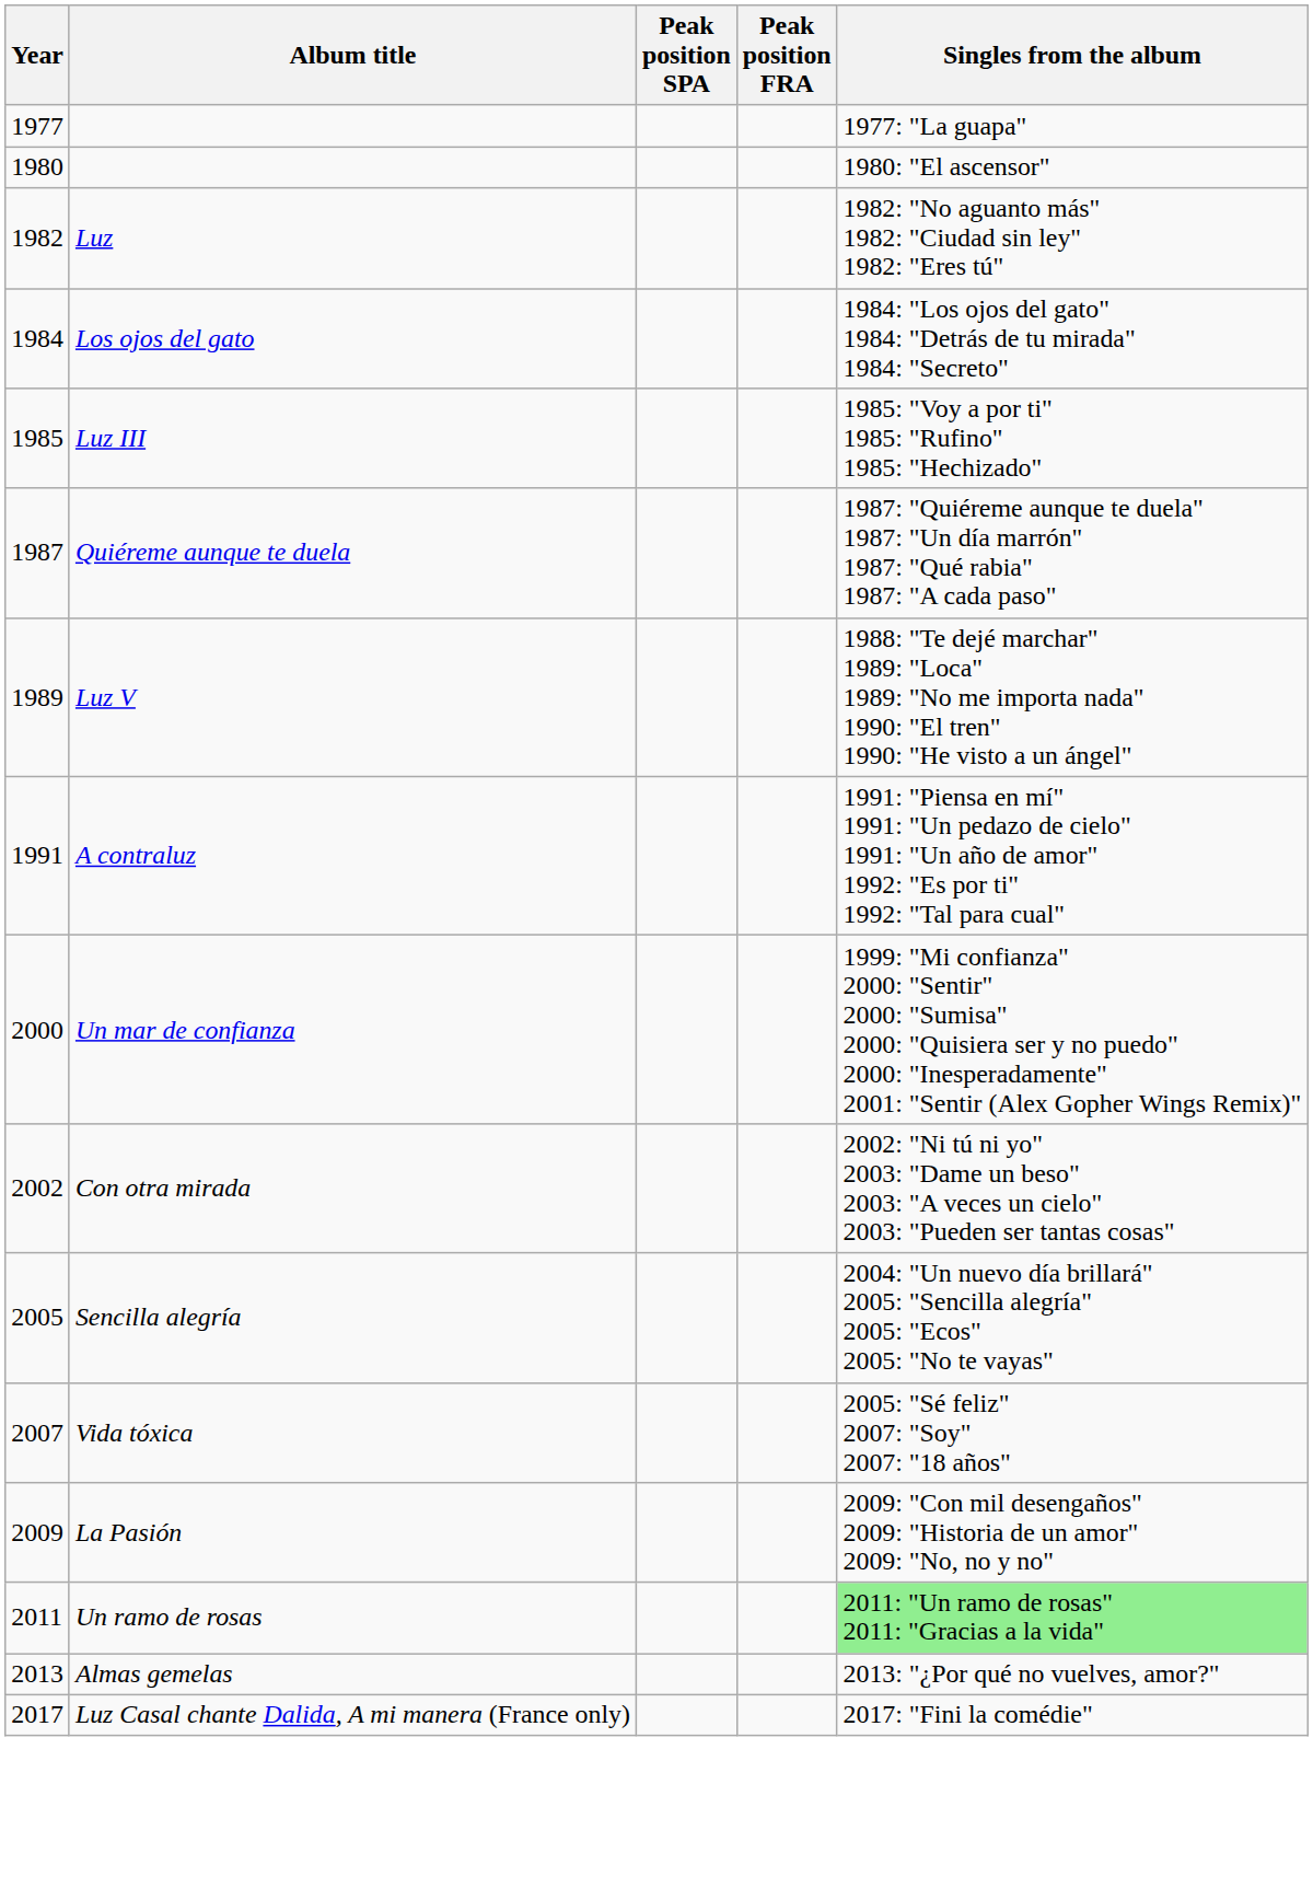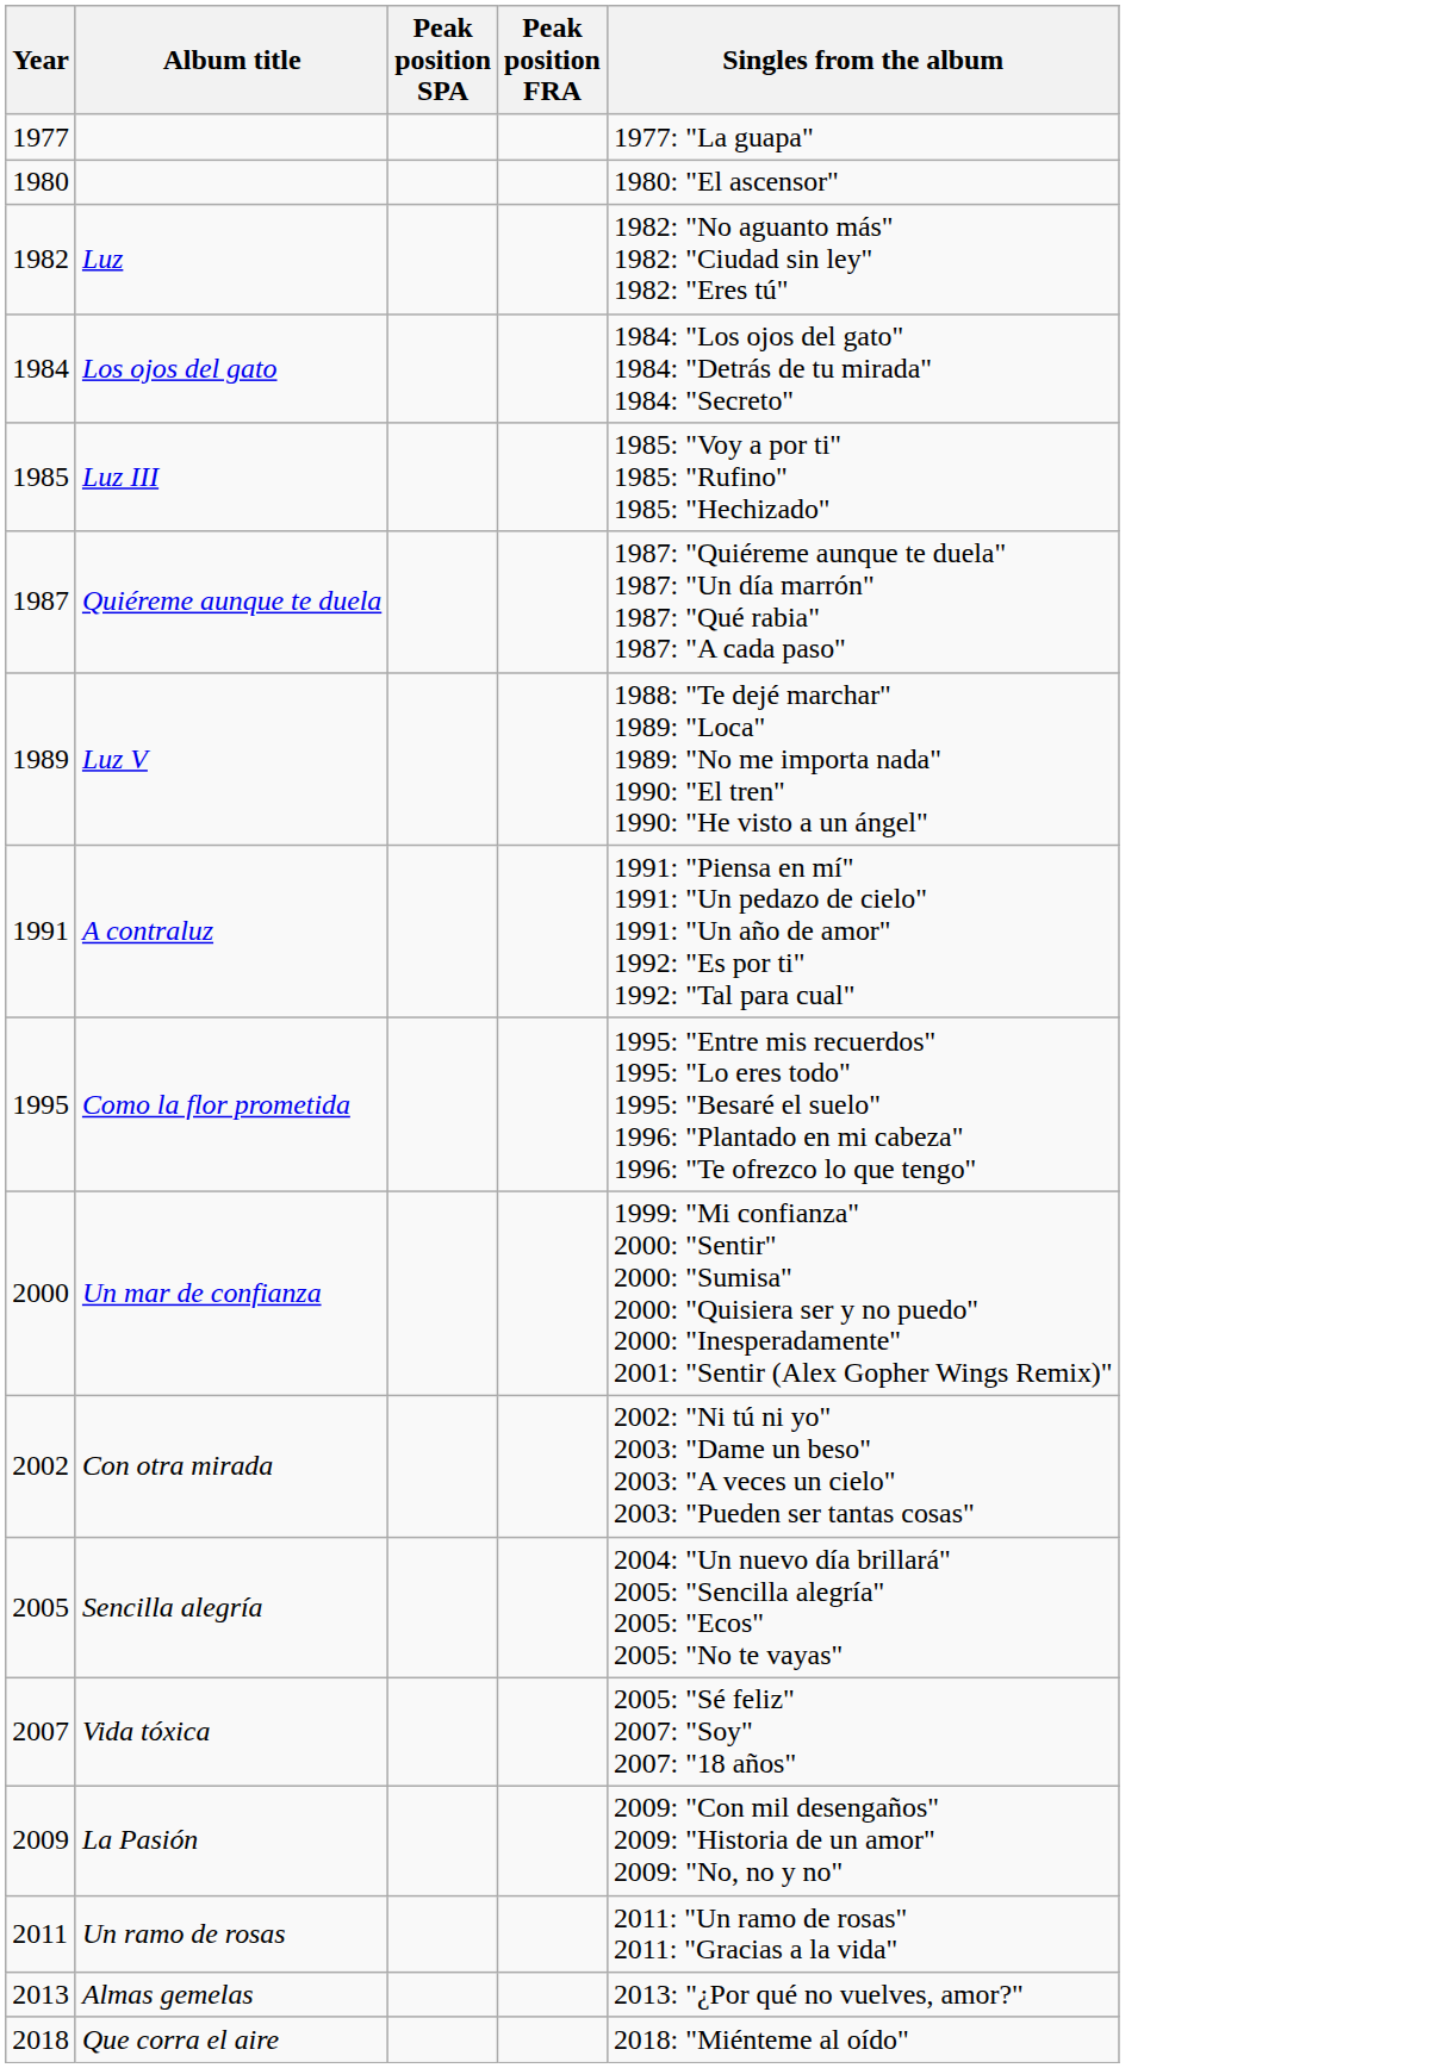 <table class="wikitable">
 <tr>
 <th>Year</th>
 <th>Album title</th>
 <th>Peak <br>position <br> SPA</th>
 <th>Peak <br>position <br> FRA</th>
 <th>Singles from the album</th>
 </tr>
 <tr>
 <td>1977</td>
 <td></td>
 <td></td>
 <td></td>
 <td>1977: "La guapa"</td>
 </tr>
 <tr>
 <td>1980</td>
 <td></td>
 <td></td>
 <td></td>
 <td>1980: "El ascensor"</td>
 </tr>
 <tr>
 <td>1982</td>
 <td><em><a href='#'>Luz</a></em></td>
 <td></td>
 <td></td>
 <td>1982: "No aguanto más" <br> 1982: "Ciudad sin ley" <br> 1982: "Eres tú"</td>
 </tr>
 <tr>
 <td>1984</td>
 <td><em><a href='#'>Los ojos del gato</a></em></td>
 <td></td>
 <td></td>
 <td>1984: "Los ojos del gato" <br> 1984: "Detrás de tu mirada" <br> 1984: "Secreto"</td>
 </tr>
 <tr>
 <td>1985</td>
 <td><em><a href='#'>Luz III</a></em></td>
 <td></td>
 <td></td>
 <td>1985: "Voy a por ti" <br> 1985: "Rufino" <br> 1985: "Hechizado"</td>
 </tr>
 <tr>
 <td>1987</td>
 <td><em><a href='#'>Quiéreme aunque te duela</a></em></td>
 <td></td>
 <td></td>
 <td>1987: "Quiéreme aunque te duela" <br> 1987: "Un día marrón" <br> 1987: "Qué rabia" <br> 1987: "A cada paso"</td>
 </tr>
 <tr>
 <td>1989</td>
 <td><em><a href='#'>Luz V</a></em></td>
 <td></td>
 <td></td>
 <td>1988: "Te dejé marchar" <br> 1989: "Loca" <br> 1989: "No me importa nada" <br> 1990: "El tren" <br> 1990: "He visto a un ángel"</td>
 </tr>
 <tr>
 <td>1991</td>
 <td><em><a href='#'>A contraluz</a></em></td>
 <td></td>
 <td></td>
 <td>1991: "Piensa en mí" <br> 1991: "Un pedazo de cielo" <br> 1991: "Un año de amor" <br> 1992: "Es por ti" <br> 1992: "Tal para cual"</td>
 </tr>
 <tr>
+<td>1995</td>
+<td><em><a href='#'>Como la flor prometida</a></em></td>
+<td></td>
+<td></td>
+<td>1995: "Entre mis recuerdos" <br> 1995: "Lo eres todo" <br> 1995: "Besaré el suelo" <br> 1996: "Plantado en mi cabeza" <br> 1996: "Te ofrezco lo que tengo"</td>
+</tr>
+<tr>
 <td>2000</td>
 <td><em><a href='#'>Un mar de confianza</a></em></td>
 <td></td>
 <td></td>
 <td>1999: "Mi confianza" <br> 2000: "Sentir"<br>2000: "Sumisa"<br> 2000: "Quisiera ser y no puedo" <br> 2000: "Inesperadamente" <br> 2001: "Sentir (Alex Gopher Wings Remix)"</td>
 </tr>
 <tr>
 <td>2002</td>
 <td><em>Con otra mirada</em></td>
 <td></td>
 <td></td>
 <td>2002: "Ni tú ni yo" <br> 2003: "Dame un beso" <br> 2003: "A veces un cielo" <br> 2003: "Pueden ser tantas cosas"</td>
 </tr>
 <tr>
 <td>2005</td>
 <td><em>Sencilla alegría</em></td>
 <td></td>
 <td></td>
 <td>2004: "Un nuevo día brillará" <br> 2005: "Sencilla alegría" <br> 2005: "Ecos" <br> 2005: "No te vayas"</td>
 </tr>
 <tr>
 <td>2007</td>
 <td><em>Vida tóxica</em></td>
 <td></td>
 <td></td>
 <td>2005: "Sé feliz" <br> 2007: "Soy" <br> 2007: "18 años"</td>
 </tr>
 <tr>
 <td>2009</td>
 <td><em>La Pasión</em></td>
 <td></td>
 <td></td>
 <td>2009: "Con mil desengaños" <br> 2009: "Historia de un amor" <br> 2009: "No, no y no"</td>
 </tr>
 <tr>
 <td>2011</td>
 <td><em>Un ramo de rosas</em></td>
 <td></td>
 <td></td>
-<td style="background: lightgreen;">2011: "Un ramo de rosas" <br> 2011: "Gracias a la vida"</td>
+<td>2011: "Un ramo de rosas" <br> 2011: "Gracias a la vida"</td>
 </tr>
 <tr>
 <td>2013</td>
 <td><em>Almas gemelas</em></td>
 <td></td>
 <td></td>
 <td>2013: "¿Por qué no vuelves, amor?"</td>
 </tr>
 <tr>
-<td>2017</td>
-<td><em>Luz Casal chante <a href='#'>Dalida</a>, A mi manera</em> (France only)</td>
+<td>2018</td>
+<td><em>Que corra el aire</em></td>
 <td></td>
 <td></td>
-<td>2017: "Fini la comédie"</td>
+<td>2018: "Miénteme al oído"</td>
 </tr>
 </table>
